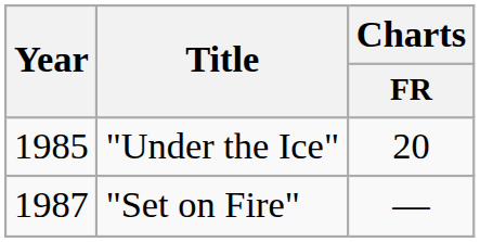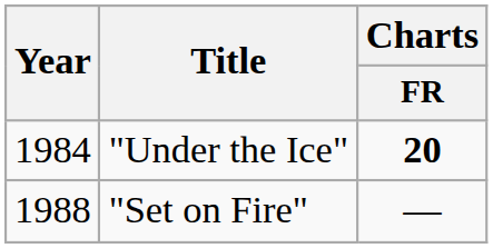 <table class="wikitable">
 <tr>
 <th rowspan="2">Year</th>
 <th rowspan="2">Title</th>
 <th colspan="4">Charts</th>
 </tr>
 <tr style="width:3em;font-size:85%;">
 <th>FR</th>
 </tr>
 <tr>
-<td align="center">1985</td>
+<td align="center">1984</td>
 <td>"Under the Ice"</td>
-<td align="center">20</td>
+<td align="center"><strong>20</strong></td>
 </tr>
 <tr>
-<td align="center">1987</td>
+<td align="center">1988</td>
 <td>"Set on Fire"</td>
 <td align="center">—</td>
 </tr>
 </table>
